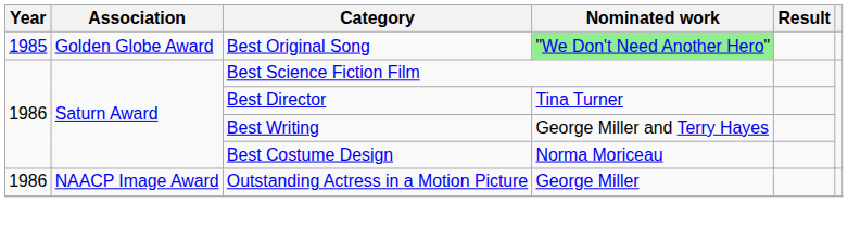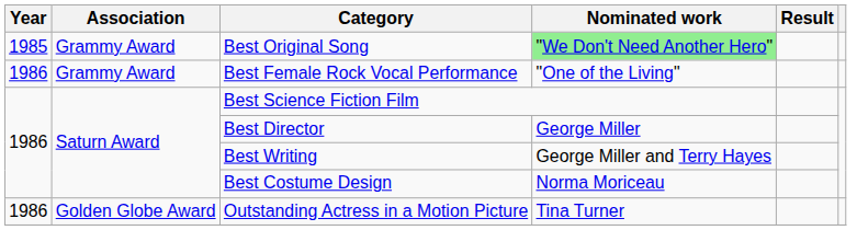 <table class="wikitable">
 <tr>
 <th>Year</th>
 <th>Association</th>
 <th>Category</th>
 <th>Nominated work</th>
 <th>Result</th>
 <th class=unsortable></th>
 </tr>
 <tr>
 <td><a href='#'>1985</a></td>
-<td><a href='#'>Golden Globe Award</a></td>
+<td><a href='#'>Grammy Award</a></td>
 <td><a href='#'>Best Original Song</a></td>
 <td style="background: lightgreen;">"<a href='#'>We Don't Need Another Hero</a>"</td>
+<td></td>
+<td></td>
+</tr>
+<tr>
+<td><a href='#'>1986</a></td>
+<td><a href='#'>Grammy Award</a></td>
+<td><a href='#'>Best Female Rock Vocal Performance</a></td>
+<td>"<a href='#'>One of the Living</a>"</td>
 <td></td>
 <td></td>
 </tr>
 <tr>
 <td rowspan=4>1986</td>
 <td rowspan=4><a href='#'>Saturn Award</a></td>
 <td colspan=2><a href='#'>Best Science Fiction Film</a></td>
 <td></td>
 <td rowspan=4></td>
 </tr>
 <tr>
 <td><a href='#'>Best Director</a></td>
-<td><a href='#'>Tina Turner</a></td>
+<td><a href='#'>George Miller</a></td>
 <td></td>
 </tr>
 <tr>
 <td><a href='#'>Best Writing</a></td>
 <td>George Miller and <a href='#'>Terry Hayes</a></td>
 <td></td>
 </tr>
 <tr>
 <td><a href='#'>Best Costume Design</a></td>
 <td><a href='#'>Norma Moriceau</a></td>
 <td></td>
 </tr>
 <tr>
 <td>1986</td>
-<td><a href='#'>NAACP Image Award</a></td>
+<td><a href='#'>Golden Globe Award</a></td>
 <td><a href='#'>Outstanding Actress in a Motion Picture</a></td>
-<td><a href='#'>George Miller</a></td>
+<td><a href='#'>Tina Turner</a></td>
 <td></td>
 <td></td>
 </tr>
 <tr>
 </tr>
 </table>
